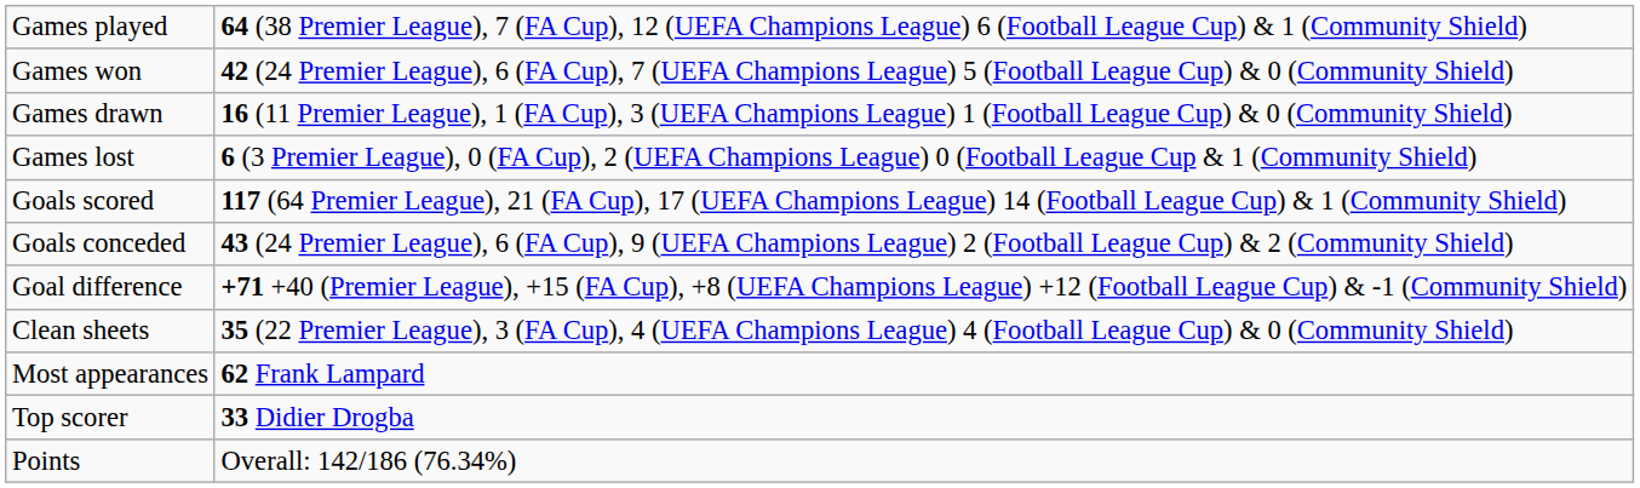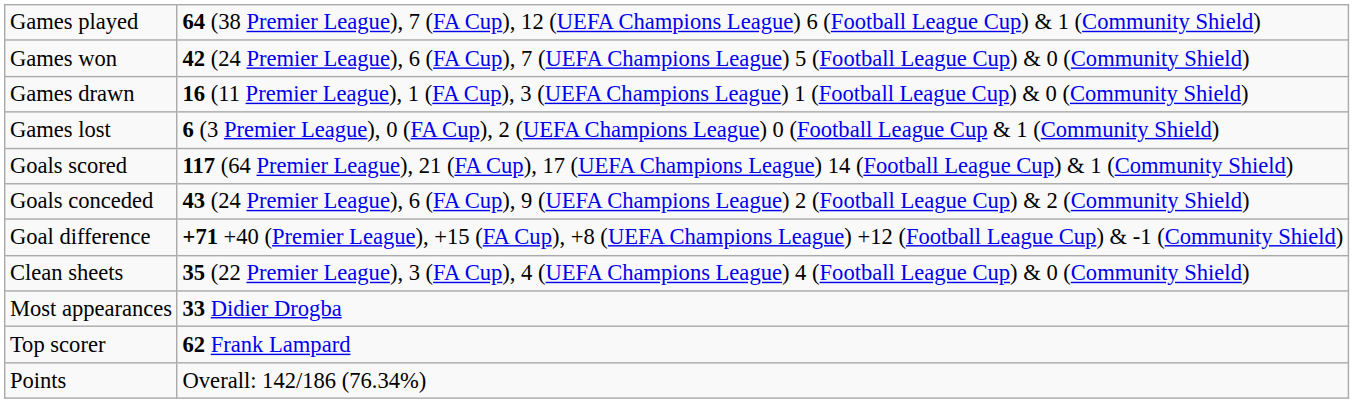 <table class="wikitable">
 <tr>
 <td>Games played</td>
 <td><strong>64</strong> (38 <a href='#'>Premier League</a>), 7 (<a href='#'>FA Cup</a>), 12 (<a href='#'>UEFA Champions League</a>) 6 (<a href='#'>Football League Cup</a>) &  1 (<a href='#'>Community Shield</a>)</td>
 </tr>
 <tr>
 <td>Games won</td>
 <td><strong>42</strong> (24 <a href='#'>Premier League</a>), 6 (<a href='#'>FA Cup</a>), 7 (<a href='#'>UEFA Champions League</a>) 5 (<a href='#'>Football League Cup</a>) & 0 (<a href='#'>Community Shield</a>)</td>
 </tr>
 <tr>
 <td>Games drawn</td>
 <td><strong>16</strong> (11 <a href='#'>Premier League</a>), 1 (<a href='#'>FA Cup</a>), 3 (<a href='#'>UEFA Champions League</a>) 1 (<a href='#'>Football League Cup</a>) & 0 (<a href='#'>Community Shield</a>)</td>
 </tr>
 <tr>
 <td>Games lost</td>
 <td><strong>6</strong> (3 <a href='#'>Premier League</a>), 0 (<a href='#'>FA Cup</a>), 2 (<a href='#'>UEFA Champions League</a>) 0 (<a href='#'>Football League Cup</a> & 1 (<a href='#'>Community Shield</a>)</td>
 </tr>
 <tr>
 <td>Goals scored</td>
 <td><strong>117</strong> (64 <a href='#'>Premier League</a>), 21 (<a href='#'>FA Cup</a>), 17 (<a href='#'>UEFA Champions League</a>) 14 (<a href='#'>Football League Cup</a>) & 1 (<a href='#'>Community Shield</a>)</td>
 </tr>
 <tr>
 <td>Goals conceded</td>
 <td><strong>43</strong> (24 <a href='#'>Premier League</a>), 6 (<a href='#'>FA Cup</a>), 9 (<a href='#'>UEFA Champions League</a>) 2 (<a href='#'>Football League Cup</a>) & 2 (<a href='#'>Community Shield</a>)</td>
 </tr>
 <tr>
 <td>Goal difference</td>
 <td><strong>+71</strong> +40 (<a href='#'>Premier League</a>),  +15 (<a href='#'>FA Cup</a>), +8 (<a href='#'>UEFA Champions League</a>) +12 (<a href='#'>Football League Cup</a>) & -1 (<a href='#'>Community Shield</a>)</td>
 </tr>
 <tr>
 <td>Clean sheets</td>
 <td><strong>35</strong> (22 <a href='#'>Premier League</a>), 3 (<a href='#'>FA Cup</a>), 4 (<a href='#'>UEFA Champions League</a>) 4 (<a href='#'>Football League Cup</a>) & 0 (<a href='#'>Community Shield</a>)</td>
 </tr>
 <tr>
 <td>Most appearances</td>
-<td><strong>62</strong>  <a href='#'>Frank Lampard</a></td>
+<td><strong>33</strong>  <a href='#'>Didier Drogba</a></td>
 </tr>
 <tr>
 <td>Top scorer</td>
-<td><strong>33</strong>  <a href='#'>Didier Drogba</a></td>
+<td><strong>62</strong>  <a href='#'>Frank Lampard</a></td>
 </tr>
 <tr>
 <td>Points</td>
 <td>Overall: 142/186 (76.34%)</td>
 </tr>
 </table>
